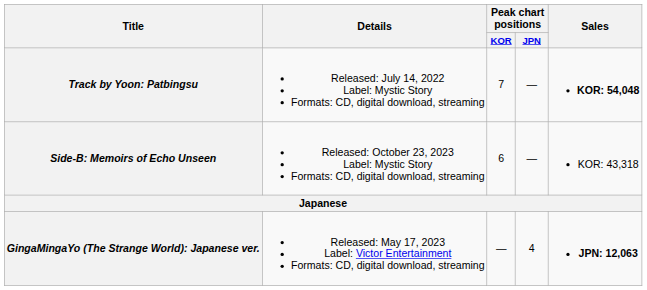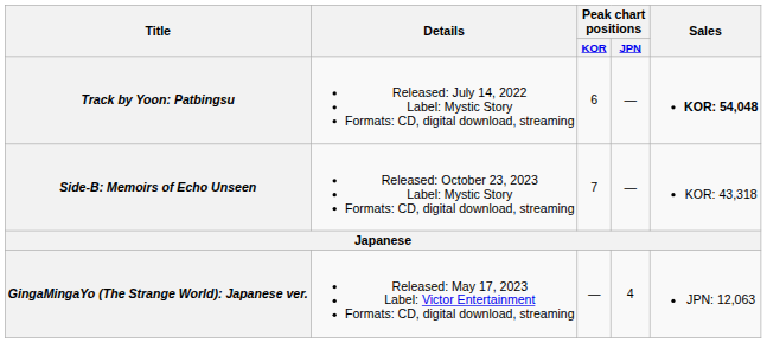 <table class="wikitable plainrowheaders" style="text-align:center">
 <tr>
 <th scope="col" rowspan="2">Title</th>
 <th scope="col" rowspan="2">Details</th>
 <th scope="col" colspan="2">Peak chart<br>positions</th>
 <th scope="col" rowspan="2">Sales</th>
 </tr>
 <tr>
 <th scope="col" style="font-size:90%; width:2.5em"><a href='#'>KOR</a><br></th>
 <th scope="col" style="width:3em;font-size:90%"><a href='#'>JPN</a><br></th>
 </tr>
 <tr>
 <th scope="row"><em>Track by Yoon: Patbingsu</em></th>
 <td><br><ul><li>Released: July 14, 2022</li><li>Label: Mystic Story</li><li>Formats: CD, digital download, streaming</li></ul></td>
-<td>7</td>
+<td>6</td>
 <td>—</td>
 <td><strong><br><ul><li>KOR: 54,048</li></ul></strong></td>
 </tr>
 <tr>
 <th scope="row"><em>Side-B: Memoirs of Echo Unseen</em></th>
 <td><br><ul><li>Released: October 23, 2023</li><li>Label: Mystic Story</li><li>Formats: CD, digital download, streaming</li></ul></td>
-<td>6</td>
+<td>7</td>
 <td>—</td>
 <td><br><ul><li>KOR: 43,318</li></ul></td>
 </tr>
 <tr>
 <th colspan="6">Japanese</th>
 </tr>
 <tr>
 <th scope="row"><em>GingaMingaYo (The Strange World): Japanese ver.</em></th>
 <td><br><ul><li>Released: May 17, 2023</li><li>Label: <a href='#'>Victor Entertainment</a></li><li>Formats: CD, digital download, streaming</li></ul></td>
 <td>—</td>
 <td>4</td>
-<td><strong><br><ul><li>JPN: 12,063</li></ul></strong></td>
+<td><br><ul><li>JPN: 12,063</li></ul></td>
 </tr>
 </table>
